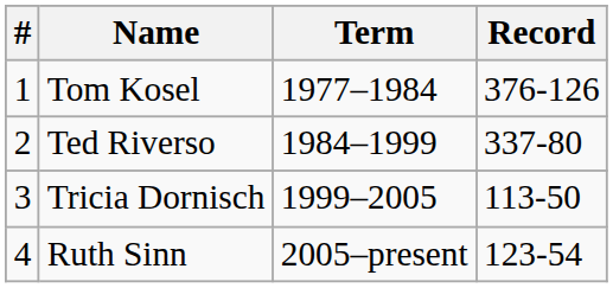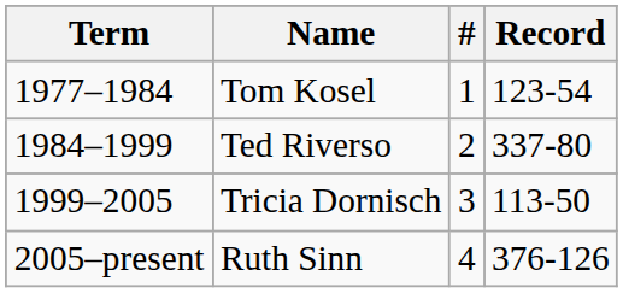 <table class=wikitable>
 <tr>
+<th>Term</th>
+<th>Name</th>
 <th>#</th>
-<th>Name</th>
-<th>Term</th>
 <th>Record</th>
 </tr>
 <tr>
+<td>1977–1984</td>
+<td>Tom Kosel</td>
 <td>1</td>
-<td>Tom Kosel</td>
-<td>1977–1984</td>
-<td>376-126</td>
+<td>123-54</td>
 </tr>
 <tr>
+<td>1984–1999</td>
+<td>Ted Riverso</td>
 <td>2</td>
-<td>Ted Riverso</td>
-<td>1984–1999</td>
 <td>337-80</td>
 </tr>
 <tr>
+<td>1999–2005</td>
+<td>Tricia Dornisch</td>
 <td>3</td>
-<td>Tricia Dornisch</td>
-<td>1999–2005</td>
 <td>113-50</td>
 </tr>
 <tr>
+<td>2005–present</td>
+<td>Ruth Sinn</td>
 <td>4</td>
-<td>Ruth Sinn</td>
-<td>2005–present</td>
-<td>123-54</td>
+<td>376-126</td>
 </tr>
 </table>
